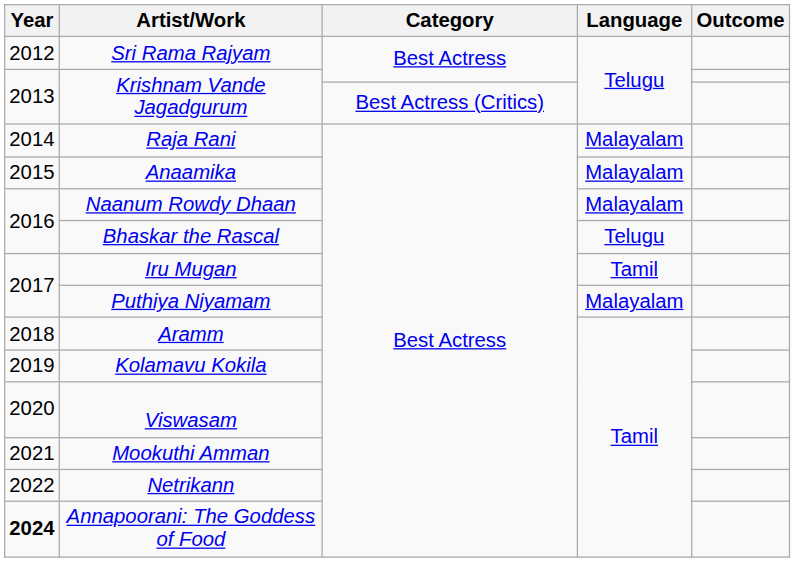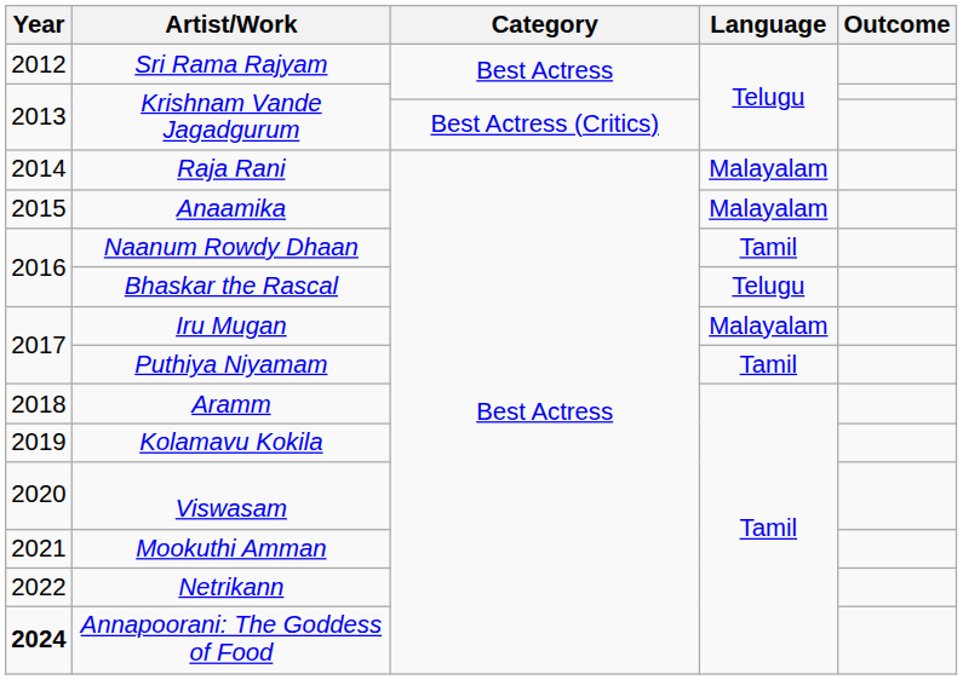 <table id=SouthIndianInternationalMovie class="wikitable static-row-numbers" style="width:70%;">
 <tr>
 <th width=5%>Year</th>
 <th style="width:40%;">Artist/Work</th>
 <th style="width:40%;">Category</th>
 <th style="width:40%;">Language</th>
 <th style="width:15%;">Outcome</th>
 </tr>
 <tr>
 <td style="text-align:left;">2012</td>
 <td style="text-align:center;"><em><a href='#'>Sri Rama Rajyam</a></em></td>
 <td rowspan="2" style="text-align:center;"><a href='#'>Best Actress</a></td>
 <td rowspan="3" style="text-align:center;"><a href='#'>Telugu</a></td>
 <td></td>
 </tr>
 <tr>
 <td rowspan="2">2013</td>
 <td style="text-align:center;" rowspan="2"><em><a href='#'>Krishnam Vande Jagadgurum</a></em></td>
 <td></td>
 </tr>
 <tr>
 <td style="text-align:center;"><a href='#'>Best Actress (Critics)</a></td>
 <td></td>
 </tr>
 <tr>
 <td style="text-align:left;">2014</td>
 <td style="text-align:center;"><em><a href='#'>Raja Rani</a></em></td>
 <td rowspan="12" style="text-align:center;"><a href='#'>Best Actress</a></td>
 <td style="text-align:center;"><a href='#'>Malayalam</a></td>
 <td></td>
 </tr>
 <tr>
 <td style="text-align:left;">2015</td>
 <td style="text-align:center;"><em><a href='#'>Anaamika</a></em></td>
 <td style="text-align:center;"><a href='#'>Malayalam</a></td>
 <td></td>
 </tr>
 <tr>
 <td rowspan="2" style="text-align:left;">2016</td>
 <td style="text-align:center;"><em><a href='#'>Naanum Rowdy Dhaan</a></em></td>
-<td style="text-align:center;"><a href='#'>Malayalam</a></td>
+<td style="text-align:center;"><a href='#'>Tamil</a></td>
 <td></td>
 </tr>
 <tr>
 <td style="text-align:center;"><em><a href='#'>Bhaskar the Rascal</a></em></td>
 <td style="text-align:center;"><a href='#'>Telugu</a></td>
 <td></td>
 </tr>
 <tr>
 <td rowspan="2" style="text-align:left;">2017</td>
 <td style="text-align:center;"><em><a href='#'>Iru Mugan</a></em></td>
-<td style="text-align:center;"><a href='#'>Tamil</a></td>
+<td style="text-align:center;"><a href='#'>Malayalam</a></td>
 <td></td>
 </tr>
 <tr>
 <td style="text-align:center;"><em><a href='#'>Puthiya Niyamam</a></em></td>
-<td style="text-align:center;"><a href='#'>Malayalam</a></td>
+<td style="text-align:center;"><a href='#'>Tamil</a></td>
 <td></td>
 </tr>
 <tr>
 <td style="text-align:left;">2018</td>
 <td style="text-align:center;"><em><a href='#'>Aramm</a></em></td>
 <td rowspan="7" style="text-align:center;"><a href='#'>Tamil</a></td>
 <td></td>
 </tr>
 <tr>
 <td style="text-align:left;">2019</td>
 <td style="text-align:center;"><em><a href='#'>Kolamavu Kokila</a></em></td>
 <td></td>
 </tr>
 <tr>
 <td rowspan="1" style="text-align:left;">2020</td>
 <td rowspan="1" style="text-align:center;"><br><em><a href='#'>Viswasam</a></em></td>
 <td></td>
 </tr>
 <tr>
 <td style="text-align:left;">2021</td>
 <td style="text-align:center;"><em><a href='#'>Mookuthi Amman</a></em></td>
 <td></td>
 </tr>
 <tr>
 <td style="text-align:left;">2022</td>
 <td style="text-align:center;"><em><a href='#'>Netrikann</a></em></td>
 <td></td>
 </tr>
 <tr>
 <td style="text-align:left;"><strong>2024</strong></td>
 <td style="text-align:center;"><em><a href='#'>Annapoorani: The Goddess of Food</a></em></td>
 <td></td>
 </tr>
 </table>
